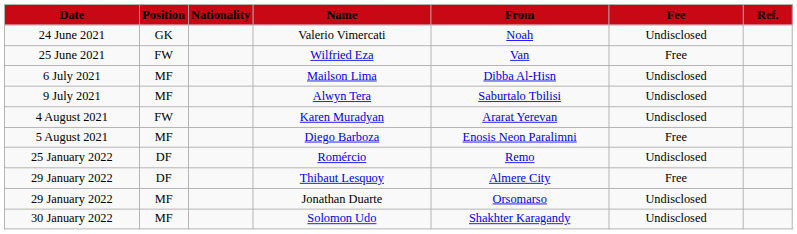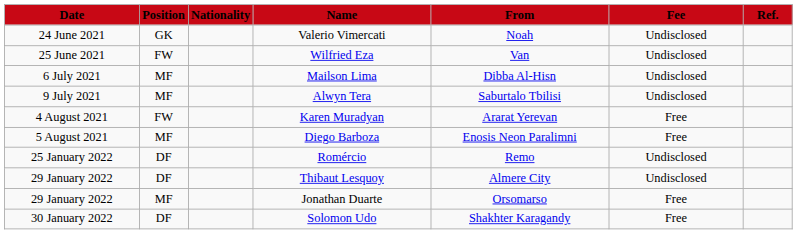 <table class="wikitable"  style="text-align:center; font-size:90%; ">
 <tr>
 <th style="background:#C80815; color:black; width:150px;">Date</th>
 <th style="background:#C80815; color:black; width:50px;">Position</th>
 <th style="background:#C80815; color:black; width:50px;">Nationality</th>
 <th style="background:#C80815; color:black; width:200px;">Name</th>
 <th style="background:#C80815; color:black; width:200px;">From</th>
 <th style="background:#C80815; color:black; width:150px;">Fee</th>
 <th style="background:#C80815; color:black; width:50px;">Ref.</th>
 </tr>
 <tr>
 <td>24 June 2021</td>
 <td>GK</td>
 <td></td>
 <td>Valerio Vimercati</td>
 <td><a href='#'>Noah</a></td>
 <td>Undisclosed</td>
 <td></td>
 </tr>
 <tr>
 <td>25 June 2021</td>
 <td>FW</td>
 <td></td>
 <td><a href='#'>Wilfried Eza</a></td>
 <td><a href='#'>Van</a></td>
-<td>Free</td>
+<td>Undisclosed</td>
 <td></td>
 </tr>
 <tr>
 <td>6 July 2021</td>
 <td>MF</td>
 <td></td>
 <td><a href='#'>Mailson Lima</a></td>
 <td><a href='#'>Dibba Al-Hisn</a></td>
 <td>Undisclosed</td>
 <td></td>
 </tr>
 <tr>
 <td>9 July 2021</td>
 <td>MF</td>
 <td></td>
 <td><a href='#'>Alwyn Tera</a></td>
 <td><a href='#'>Saburtalo Tbilisi</a></td>
 <td>Undisclosed</td>
 <td></td>
 </tr>
 <tr>
 <td>4 August 2021</td>
 <td>FW</td>
 <td></td>
 <td><a href='#'>Karen Muradyan</a></td>
 <td><a href='#'>Ararat Yerevan</a></td>
-<td>Undisclosed</td>
+<td>Free</td>
 <td></td>
 </tr>
 <tr>
 <td>5 August 2021</td>
 <td>MF</td>
 <td></td>
 <td><a href='#'>Diego Barboza</a></td>
 <td><a href='#'>Enosis Neon Paralimni</a></td>
 <td>Free</td>
 <td></td>
 </tr>
 <tr>
 <td>25 January 2022</td>
 <td>DF</td>
 <td></td>
 <td><a href='#'>Romércio</a></td>
 <td><a href='#'>Remo</a></td>
 <td>Undisclosed</td>
 <td></td>
 </tr>
 <tr>
 <td>29 January 2022</td>
 <td>DF</td>
 <td></td>
 <td><a href='#'>Thibaut Lesquoy</a></td>
 <td><a href='#'>Almere City</a></td>
-<td>Free</td>
+<td>Undisclosed</td>
 <td></td>
 </tr>
 <tr>
 <td>29 January 2022</td>
 <td>MF</td>
 <td></td>
 <td>Jonathan Duarte</td>
 <td><a href='#'>Orsomarso</a></td>
-<td>Undisclosed</td>
+<td>Free</td>
 <td></td>
 </tr>
 <tr>
 <td>30 January 2022</td>
-<td>MF</td>
+<td>DF</td>
 <td></td>
 <td><a href='#'>Solomon Udo</a></td>
 <td><a href='#'>Shakhter Karagandy</a></td>
-<td>Undisclosed</td>
+<td>Free</td>
 <td></td>
 </tr>
 </table>
